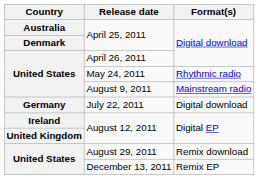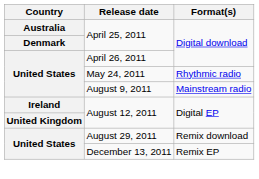 <table class="wikitable plainrowheaders">
 <tr>
 <th scope="col">Country</th>
 <th scope="col">Release date</th>
 <th scope="col">Format(s)</th>
 </tr>
 <tr>
 <th scope="row">Australia</th>
 <td rowspan="2">April 25, 2011</td>
 <td rowspan="3"><a href='#'>Digital download</a></td>
 </tr>
 <tr>
 <th scope="row">Denmark</th>
 </tr>
 <tr>
 <th scope="row" rowspan="3">United States</th>
 <td>April 26, 2011</td>
 </tr>
 <tr>
 <td>May 24, 2011</td>
 <td><a href='#'>Rhythmic radio</a></td>
 </tr>
 <tr>
 <td>August 9, 2011</td>
 <td><a href='#'>Mainstream radio</a></td>
 </tr>
 <tr>
-<th scope="row">Germany</th>
-<td>July 22, 2011</td>
-<td>Digital download</td>
-</tr>
-<tr>
 <th scope="row">Ireland</th>
 <td rowspan="2">August 12, 2011</td>
 <td rowspan="2">Digital <a href='#'>EP</a></td>
 </tr>
 <tr>
 <th scope="row">United Kingdom</th>
 </tr>
 <tr>
 <th scope="row" rowspan="2">United States</th>
 <td>August 29, 2011</td>
 <td>Remix download</td>
 </tr>
 <tr>
 <td>December 13, 2011</td>
 <td>Remix EP</td>
 </tr>
 </table>
